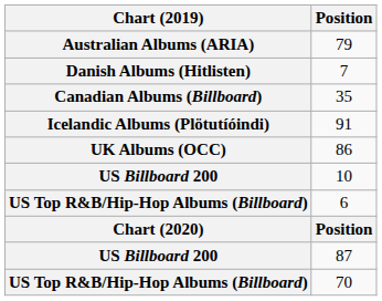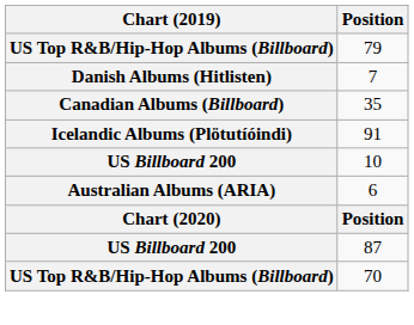 <table class="wikitable sortable plainrowheaders" style="text-align:center">
 <tr>
 <th scope="col">Chart (2019)</th>
 <th scope="col">Position</th>
 </tr>
 <tr>
-<th scope="row">Australian Albums (ARIA)</th>
+<th scope="row">US Top R&B/Hip-Hop Albums (<em>Billboard</em>)</th>
 <td>79</td>
 </tr>
 <tr>
 <th scope="row">Danish Albums (Hitlisten)</th>
 <td>7</td>
 </tr>
 <tr>
 <th scope="row">Canadian Albums (<em>Billboard</em>)</th>
 <td>35</td>
 </tr>
 <tr>
 <th scope="row">Icelandic Albums (Plötutíóindi)</th>
 <td>91</td>
 </tr>
 <tr>
-<th scope="row">UK Albums (OCC)</th>
-<td>86</td>
-</tr>
-<tr>
 <th scope="row">US <em>Billboard</em> 200</th>
 <td>10</td>
 </tr>
 <tr>
-<th scope="row">US Top R&B/Hip-Hop Albums (<em>Billboard</em>)</th>
+<th scope="row">Australian Albums (ARIA)</th>
 <td>6</td>
 </tr>
 <tr>
 <th scope="col">Chart (2020)</th>
 <th scope="col">Position</th>
 </tr>
 <tr>
 <th scope="row">US <em>Billboard</em> 200</th>
 <td>87</td>
 </tr>
 <tr>
 <th scope="row">US Top R&B/Hip-Hop Albums (<em>Billboard</em>)</th>
 <td>70</td>
 </tr>
 </table>
